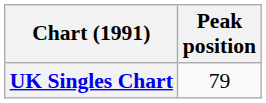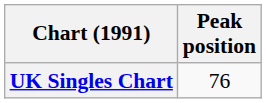 <table class="wikitable plainrowheaders" style="text-align:center">
 <tr>
 <th>Chart (1991)</th>
 <th>Peak<br>position</th>
 </tr>
 <tr>
 <th scope="row"><a href='#'>UK Singles Chart</a></th>
-<td style="text-align:center;">79</td>
+<td style="text-align:center;">76</td>
 </tr>
 </table>
